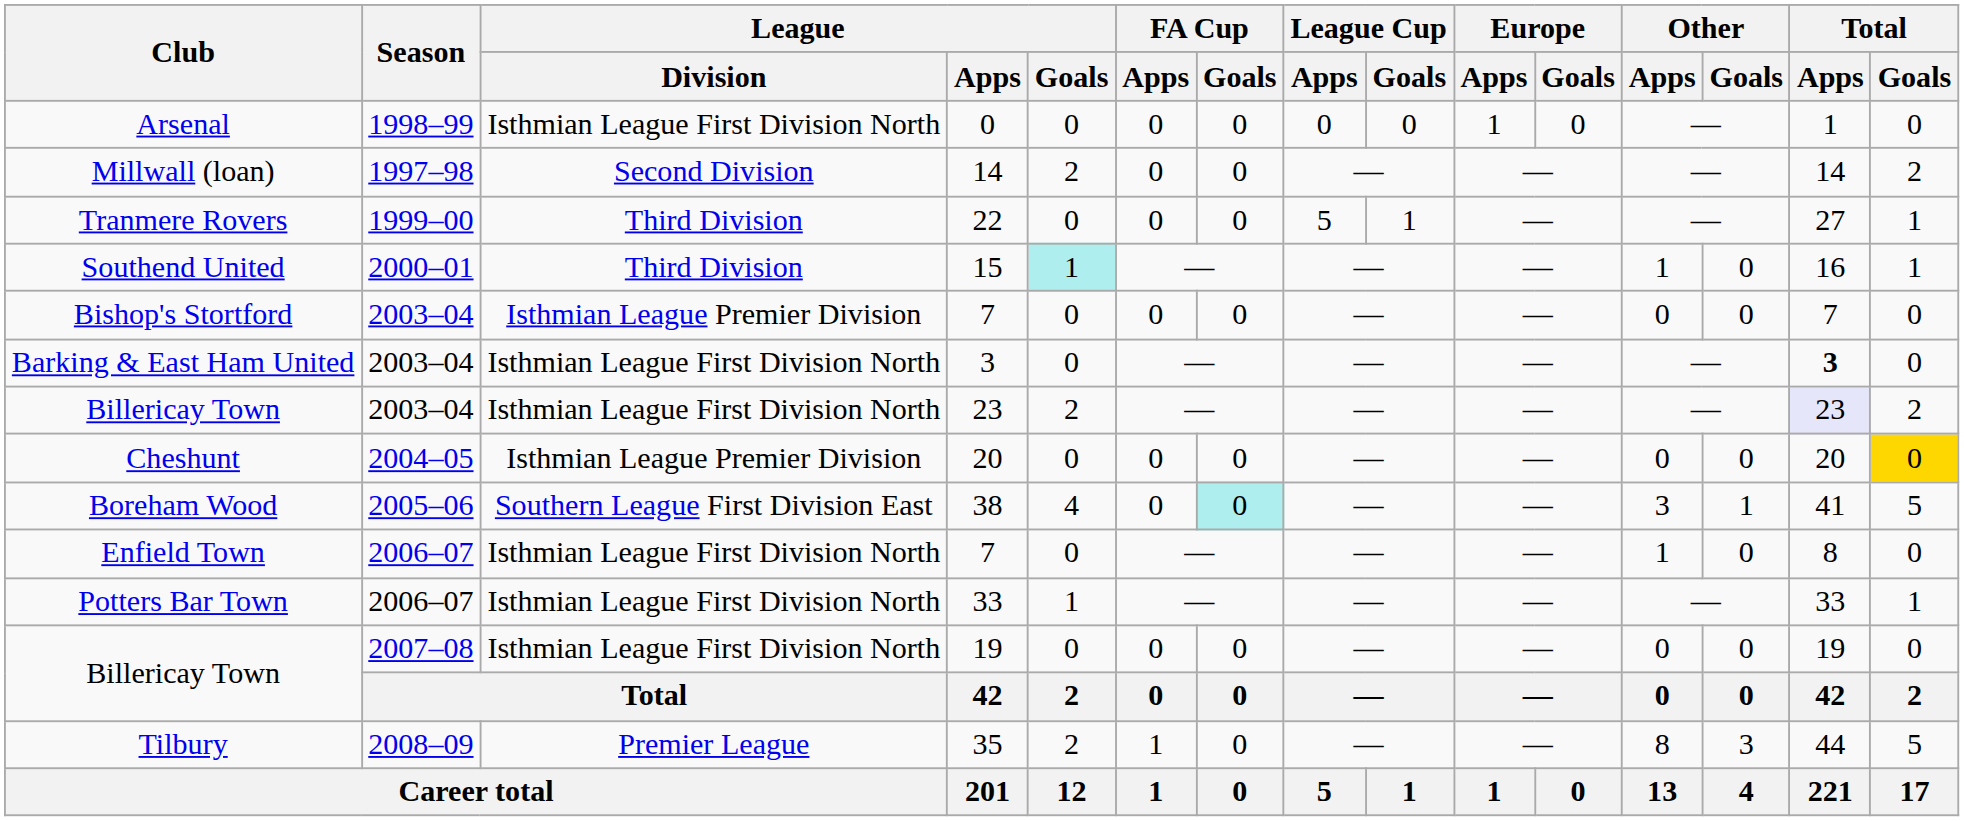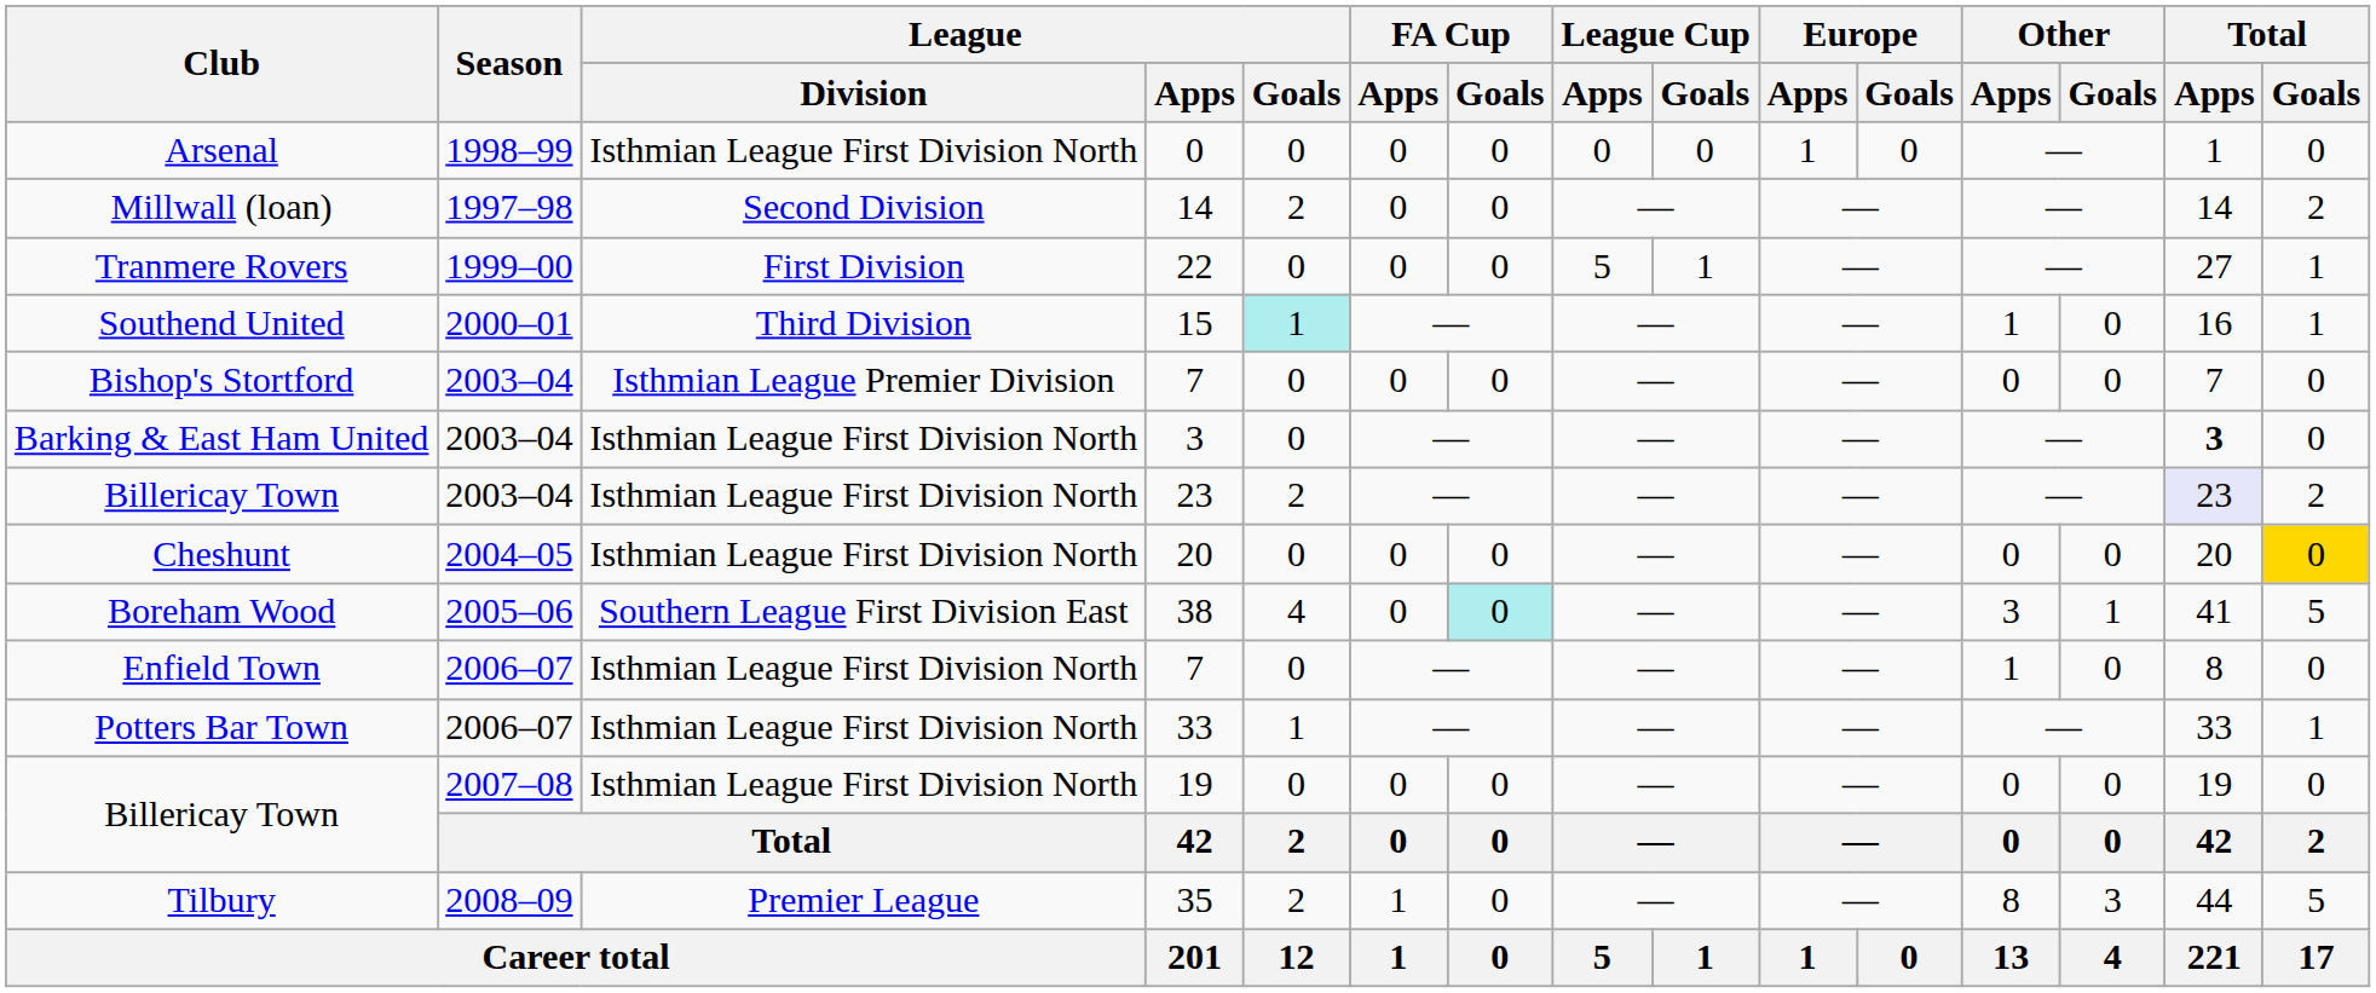 <table class="wikitable" style="text-align: center;">
 <tr>
 <th rowspan="2">Club</th>
 <th rowspan="2">Season</th>
 <th colspan="3">League</th>
 <th colspan="2">FA Cup</th>
 <th colspan="2">League Cup</th>
 <th colspan="2">Europe</th>
 <th colspan="2">Other</th>
 <th colspan="2">Total</th>
 </tr>
 <tr>
 <th>Division</th>
 <th>Apps</th>
 <th>Goals</th>
 <th>Apps</th>
 <th>Goals</th>
 <th>Apps</th>
 <th>Goals</th>
 <th>Apps</th>
 <th>Goals</th>
 <th>Apps</th>
 <th>Goals</th>
 <th>Apps</th>
 <th>Goals</th>
 </tr>
 <tr>
 <td><a href='#'>Arsenal</a></td>
 <td><a href='#'>1998–99</a></td>
 <td>Isthmian League First Division North</td>
 <td>0</td>
 <td>0</td>
 <td>0</td>
 <td>0</td>
 <td>0</td>
 <td>0</td>
 <td>1</td>
 <td>0</td>
 <td colspan="2">—</td>
 <td>1</td>
 <td>0</td>
 </tr>
 <tr>
 <td><a href='#'>Millwall</a> (loan)</td>
 <td><a href='#'>1997–98</a></td>
 <td><a href='#'>Second Division</a></td>
 <td>14</td>
 <td>2</td>
 <td>0</td>
 <td>0</td>
 <td colspan="2">—</td>
 <td colspan="2">—</td>
 <td colspan="2">—</td>
 <td>14</td>
 <td>2</td>
 </tr>
 <tr>
 <td><a href='#'>Tranmere Rovers</a></td>
 <td><a href='#'>1999–00</a></td>
-<td><a href='#'>Third Division</a></td>
+<td><a href='#'>First Division</a></td>
 <td>22</td>
 <td>0</td>
 <td>0</td>
 <td>0</td>
 <td>5</td>
 <td>1</td>
 <td colspan="2">—</td>
 <td colspan="2">—</td>
 <td>27</td>
 <td>1</td>
 </tr>
 <tr>
 <td><a href='#'>Southend United</a></td>
 <td><a href='#'>2000–01</a></td>
 <td><a href='#'>Third Division</a></td>
 <td>15</td>
 <td style="background: paleturquoise;">1</td>
 <td colspan="2">—</td>
 <td colspan="2">—</td>
 <td colspan="2">—</td>
 <td>1</td>
 <td>0</td>
 <td>16</td>
 <td>1</td>
 </tr>
 <tr>
 <td><a href='#'>Bishop's Stortford</a></td>
 <td><a href='#'>2003–04</a></td>
 <td><a href='#'>Isthmian League</a> Premier Division</td>
 <td>7</td>
 <td>0</td>
 <td>0</td>
 <td>0</td>
 <td colspan="2">—</td>
 <td colspan="2">—</td>
 <td>0</td>
 <td>0</td>
 <td>7</td>
 <td>0</td>
 </tr>
 <tr>
 <td><a href='#'>Barking & East Ham United</a></td>
 <td>2003–04</td>
 <td>Isthmian League First Division North</td>
 <td>3</td>
 <td>0</td>
 <td colspan="2">—</td>
 <td colspan="2">—</td>
 <td colspan="2">—</td>
 <td colspan="2">—</td>
 <td><strong>3</strong></td>
 <td>0</td>
 </tr>
 <tr>
 <td><a href='#'>Billericay Town</a></td>
 <td>2003–04</td>
 <td>Isthmian League First Division North</td>
 <td>23</td>
 <td>2</td>
 <td colspan="2">—</td>
 <td colspan="2">—</td>
 <td colspan="2">—</td>
 <td colspan="2">—</td>
 <td style="background: lavender;">23</td>
 <td>2</td>
 </tr>
 <tr>
 <td><a href='#'>Cheshunt</a></td>
 <td><a href='#'>2004–05</a></td>
-<td>Isthmian League Premier Division</td>
+<td>Isthmian League First Division North</td>
 <td>20</td>
 <td>0</td>
 <td>0</td>
 <td>0</td>
 <td colspan="2">—</td>
 <td colspan="2">—</td>
 <td>0</td>
 <td>0</td>
 <td>20</td>
 <td style="background: gold;">0</td>
 </tr>
 <tr>
 <td><a href='#'>Boreham Wood</a></td>
 <td><a href='#'>2005–06</a></td>
 <td><a href='#'>Southern League</a> First Division East</td>
 <td>38</td>
 <td>4</td>
 <td>0</td>
 <td style="background: paleturquoise;">0</td>
 <td colspan="2">—</td>
 <td colspan="2">—</td>
 <td>3</td>
 <td>1</td>
 <td>41</td>
 <td>5</td>
 </tr>
 <tr>
 <td><a href='#'>Enfield Town</a></td>
 <td><a href='#'>2006–07</a></td>
 <td>Isthmian League First Division North</td>
 <td>7</td>
 <td>0</td>
 <td colspan="2">—</td>
 <td colspan="2">—</td>
 <td colspan="2">—</td>
 <td>1</td>
 <td>0</td>
 <td>8</td>
 <td>0</td>
 </tr>
 <tr>
 <td><a href='#'>Potters Bar Town</a></td>
 <td>2006–07</td>
 <td>Isthmian League First Division North</td>
 <td>33</td>
 <td>1</td>
 <td colspan="2">—</td>
 <td colspan="2">—</td>
 <td colspan="2">—</td>
 <td colspan="2">—</td>
 <td>33</td>
 <td>1</td>
 </tr>
 <tr>
 <td rowspan="2">Billericay Town</td>
 <td><a href='#'>2007–08</a></td>
 <td>Isthmian League First Division North</td>
 <td>19</td>
 <td>0</td>
 <td>0</td>
 <td>0</td>
 <td colspan="2">—</td>
 <td colspan="2">—</td>
 <td>0</td>
 <td>0</td>
 <td>19</td>
 <td>0</td>
 </tr>
 <tr>
 <th colspan="2">Total</th>
 <th>42</th>
 <th>2</th>
 <th>0</th>
 <th>0</th>
 <th colspan="2">—</th>
 <th colspan="2">—</th>
 <th>0</th>
 <th>0</th>
 <th>42</th>
 <th>2</th>
 </tr>
 <tr>
 <td><a href='#'>Tilbury</a></td>
 <td><a href='#'>2008–09</a></td>
 <td><a href='#'>Premier League</a></td>
 <td>35</td>
 <td>2</td>
 <td>1</td>
 <td>0</td>
 <td colspan="2">—</td>
 <td colspan="2">—</td>
 <td>8</td>
 <td>3</td>
 <td>44</td>
 <td>5</td>
 </tr>
 <tr>
 <th colspan="3">Career total</th>
 <th>201</th>
 <th>12</th>
 <th>1</th>
 <th>0</th>
 <th>5</th>
 <th>1</th>
 <th>1</th>
 <th>0</th>
 <th>13</th>
 <th>4</th>
 <th>221</th>
 <th>17</th>
 </tr>
 </table>
